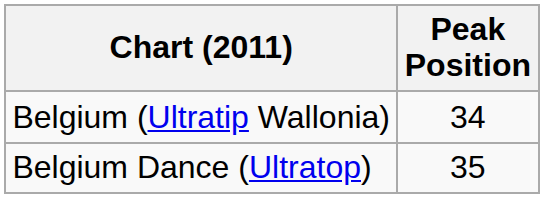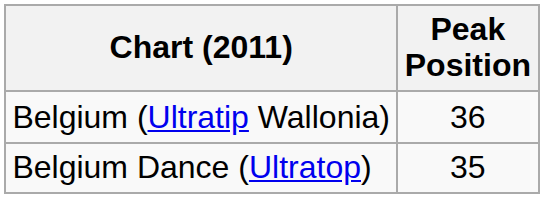 <table class="wikitable sortable">
 <tr>
 <th align="left">Chart (2011)</th>
 <th align="left">Peak<br>Position</th>
 </tr>
 <tr>
 <td align="left">Belgium (<a href='#'>Ultratip</a> Wallonia)</td>
-<td align="center">34</td>
+<td align="center">36</td>
 </tr>
 <tr>
 <td align="left">Belgium Dance (<a href='#'>Ultratop</a>)</td>
 <td align="center">35</td>
 </tr>
 </table>
